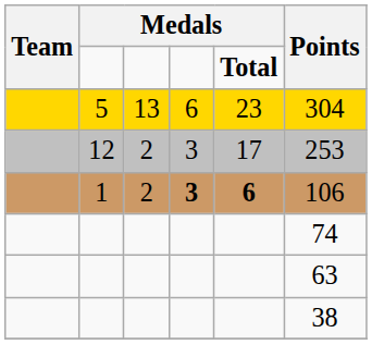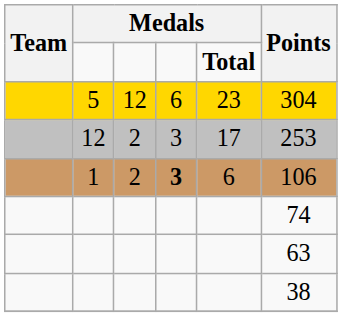 <table class="wikitable" style="text-align:center;">
 <tr>
 <th rowspan=2>Team</th>
 <th colspan=4>Medals</th>
 <th rowspan=2>Points</th>
 </tr>
 <tr>
 <td width=20px></td>
 <td width=20px></td>
 <td width=20px></td>
 <td><strong>Total</strong></td>
 </tr>
 <tr bgcolor=gold>
 <td align=left></td>
 <td>5</td>
-<td>13</td>
+<td>12</td>
 <td>6</td>
 <td>23</td>
 <td>304</td>
 </tr>
 <tr bgcolor=silver>
 <td align=left></td>
 <td>12</td>
 <td>2</td>
 <td>3</td>
 <td>17</td>
 <td>253</td>
 </tr>
 <tr bgcolor="CC9966">
 <td align=left></td>
 <td>1</td>
 <td>2</td>
 <td><strong>3</strong></td>
-<td><strong>6</strong></td>
+<td>6</td>
 <td>106</td>
 </tr>
 <tr>
 <td align=left></td>
 <td></td>
 <td></td>
 <td></td>
 <td></td>
 <td>74</td>
 </tr>
 <tr>
 <td align=left></td>
 <td></td>
 <td></td>
 <td></td>
 <td></td>
 <td>63</td>
 </tr>
 <tr>
 <td align=left></td>
 <td></td>
 <td></td>
 <td></td>
 <td></td>
 <td>38</td>
 </tr>
 <tr>
 </tr>
 </table>
